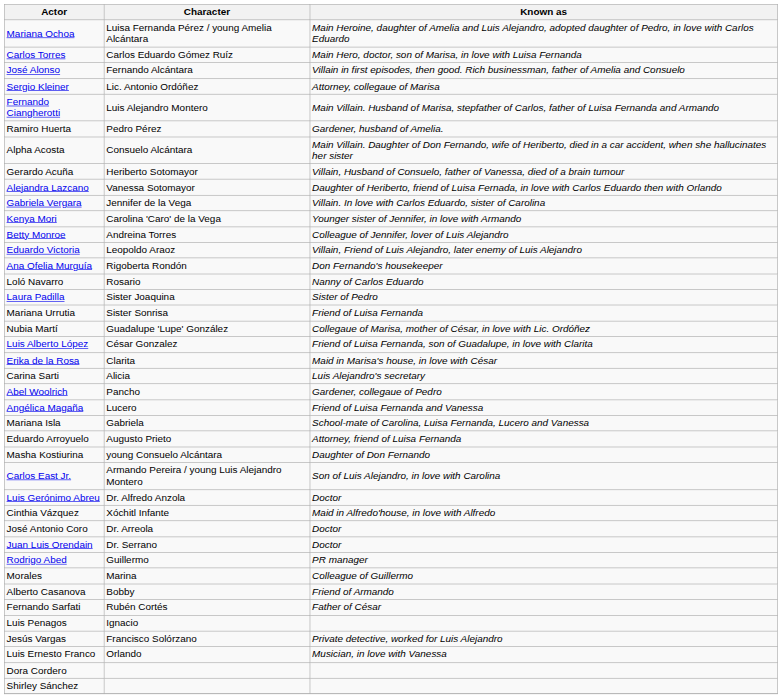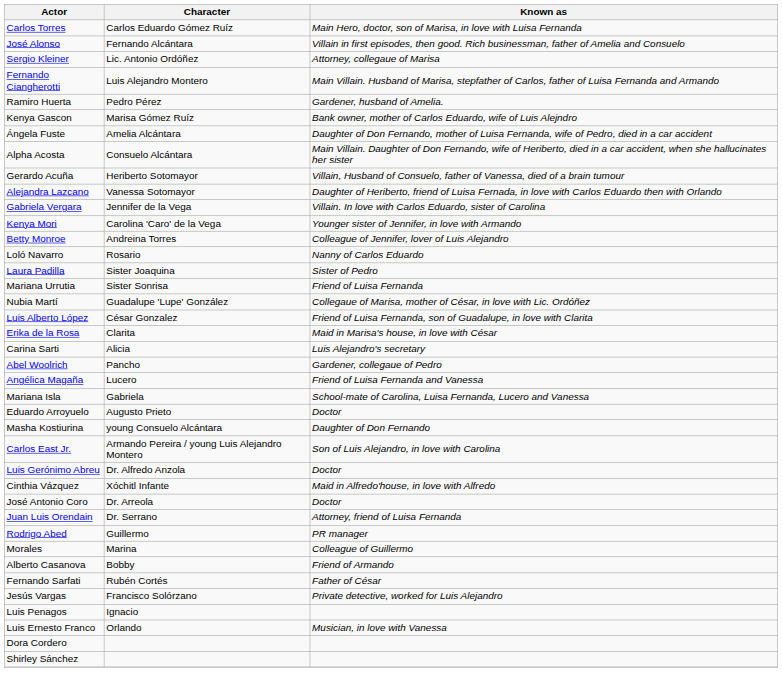 <table class="wikitable">
 <tr>
 <th>Actor</th>
 <th>Character</th>
 <th>Known as</th>
-</tr>
-<tr>
-<td><a href='#'>Mariana Ochoa</a></td>
-<td>Luisa Fernanda Pérez / young Amelia Alcántara</td>
-<td><em>Main Heroine, daughter of Amelia and Luis Alejandro, adopted daughter of Pedro, in love with Carlos Eduardo</em></td>
 </tr>
 <tr>
 <td><a href='#'>Carlos Torres</a></td>
 <td>Carlos Eduardo Gómez Ruíz</td>
 <td><em>Main Hero, doctor, son of Marisa, in love with Luisa Fernanda</em></td>
 </tr>
 <tr>
 <td><a href='#'>José Alonso</a></td>
 <td>Fernando Alcántara</td>
 <td><em>Villain in first episodes, then good. Rich businessman, father of Amelia and Consuelo</em></td>
 </tr>
 <tr>
 <td><a href='#'>Sergio Kleiner</a></td>
 <td>Lic. Antonio Ordóñez</td>
 <td><em>Attorney, collegaue of Marisa</em></td>
 </tr>
 <tr>
 <td><a href='#'>Fernando Ciangherotti</a></td>
 <td>Luis Alejandro Montero</td>
 <td><em>Main Villain. Husband of Marisa, stepfather of Carlos, father of Luisa Fernanda and Armando</em></td>
 </tr>
 <tr>
 <td>Ramiro Huerta</td>
 <td>Pedro Pérez</td>
 <td><em>Gardener, husband of Amelia.</em></td>
+</tr>
+<tr>
+<td>Kenya Gascon</td>
+<td>Marisa Gómez Ruíz</td>
+<td><em>Bank owner, mother of Carlos Eduardo, wife of Luis Alejndro</em></td>
+</tr>
+<tr>
+<td>Ángela Fuste</td>
+<td>Amelia Alcántara</td>
+<td><em> Daughter of Don Fernando, mother of Luisa Fernanda, wife of Pedro, died in a car accident</em></td>
 </tr>
 <tr>
 <td>Alpha Acosta</td>
 <td>Consuelo Alcántara</td>
 <td><em>Main Villain. Daughter of Don Fernando, wife of Heriberto, died in a car accident, when she hallucinates her sister</em></td>
 </tr>
 <tr>
 <td>Gerardo Acuña</td>
 <td>Heriberto Sotomayor</td>
 <td><em>Villain, Husband of Consuelo, father of Vanessa, died of a brain tumour</em></td>
 </tr>
 <tr>
 <td><a href='#'>Alejandra Lazcano</a></td>
 <td>Vanessa Sotomayor</td>
 <td><em>Daughter of Heriberto, friend of Luisa Fernada, in love with Carlos Eduardo then with Orlando</em></td>
 </tr>
 <tr>
 <td><a href='#'>Gabriela Vergara</a></td>
 <td>Jennifer de la Vega</td>
 <td><em>Villain. In love with Carlos Eduardo, sister of Carolina</em></td>
 </tr>
 <tr>
 <td><a href='#'>Kenya Mori</a></td>
 <td>Carolina 'Caro' de la Vega</td>
 <td><em>Younger sister of Jennifer, in love with Armando</em></td>
 </tr>
 <tr>
 <td><a href='#'>Betty Monroe</a></td>
 <td>Andreina Torres</td>
 <td><em>Colleague of Jennifer, lover of Luis Alejandro</em></td>
-</tr>
-<tr>
-<td><a href='#'>Eduardo Victoria</a></td>
-<td>Leopoldo Araoz</td>
-<td><em>Villain, Friend of Luis Alejandro, later enemy of Luis Alejandro</em></td>
-</tr>
-<tr>
-<td><a href='#'>Ana Ofelia Murguía</a></td>
-<td>Rigoberta Rondón</td>
-<td><em>Don Fernando's housekeeper</em></td>
 </tr>
 <tr>
 <td>Loló Navarro</td>
 <td>Rosario</td>
 <td><em>Nanny of Carlos Eduardo</em></td>
 </tr>
 <tr>
 <td><a href='#'>Laura Padilla</a></td>
 <td>Sister Joaquina</td>
 <td><em>Sister of Pedro</em></td>
 </tr>
 <tr>
 <td>Mariana Urrutia</td>
 <td>Sister Sonrisa</td>
 <td><em>Friend of Luisa Fernanda</em></td>
 </tr>
 <tr>
 <td>Nubia Martí</td>
 <td>Guadalupe 'Lupe' González</td>
 <td><em>Collegaue of Marisa, mother of César, in love with Lic. Ordóñez</em></td>
 </tr>
 <tr>
 <td><a href='#'>Luis Alberto López</a></td>
 <td>César Gonzalez</td>
 <td><em>Friend of Luisa Fernanda, son of Guadalupe, in love with Clarita</em></td>
 </tr>
 <tr>
 <td><a href='#'>Erika de la Rosa</a></td>
 <td>Clarita</td>
 <td><em>Maid in Marisa's house, in love with César</em></td>
 </tr>
 <tr>
 <td>Carina Sarti</td>
 <td>Alicia</td>
 <td><em>Luis Alejandro's secretary</em></td>
 </tr>
 <tr>
 <td><a href='#'>Abel Woolrich</a></td>
 <td>Pancho</td>
 <td><em>Gardener, collegaue of Pedro</em></td>
 </tr>
 <tr>
 <td><a href='#'>Angélica Magaña</a></td>
 <td>Lucero</td>
 <td><em>Friend of Luisa Fernanda and Vanessa</em></td>
 </tr>
 <tr>
 <td>Mariana Isla</td>
 <td>Gabriela</td>
 <td><em>School-mate of Carolina, Luisa Fernanda, Lucero and Vanessa</em></td>
 </tr>
 <tr>
 <td>Eduardo Arroyuelo</td>
 <td>Augusto Prieto</td>
-<td><em>Attorney, friend of Luisa Fernanda</em></td>
+<td><em>Doctor</em></td>
 </tr>
 <tr>
 <td>Masha Kostiurina</td>
 <td>young Consuelo Alcántara</td>
 <td><em>Daughter of Don Fernando</em></td>
 </tr>
 <tr>
 <td><a href='#'>Carlos East Jr.</a></td>
 <td>Armando Pereira / young Luis Alejandro Montero</td>
 <td><em>Son of Luis Alejandro, in love with Carolina</em></td>
 </tr>
 <tr>
 <td><a href='#'>Luis Gerónimo Abreu</a></td>
 <td>Dr. Alfredo Anzola</td>
 <td><em>Doctor</em></td>
 </tr>
 <tr>
 <td>Cinthia Vázquez</td>
 <td>Xóchitl Infante</td>
 <td><em>Maid in Alfredo'house, in love with Alfredo</em></td>
 </tr>
 <tr>
 <td>José Antonio Coro</td>
 <td>Dr. Arreola</td>
 <td><em>Doctor</em></td>
 </tr>
 <tr>
 <td><a href='#'>Juan Luis Orendain</a></td>
 <td>Dr. Serrano</td>
-<td><em>Doctor</em></td>
+<td><em>Attorney, friend of Luisa Fernanda</em></td>
 </tr>
 <tr>
 <td><a href='#'>Rodrigo Abed</a></td>
 <td>Guillermo</td>
 <td><em>PR manager</em></td>
 </tr>
 <tr>
 <td> Morales</td>
 <td>Marina</td>
 <td><em>Colleague of Guillermo</em></td>
 </tr>
 <tr>
 <td>Alberto Casanova</td>
 <td>Bobby</td>
 <td><em>Friend of Armando</em></td>
 </tr>
 <tr>
 <td>Fernando Sarfati</td>
 <td>Rubén Cortés</td>
 <td><em>Father of César</em></td>
 </tr>
 <tr>
+<td>Jesús Vargas</td>
+<td>Francisco Solórzano</td>
+<td><em>Private detective, worked for Luis Alejandro</em></td>
+</tr>
+<tr>
 <td>Luis Penagos</td>
 <td>Ignacio</td>
 <td></td>
-</tr>
-<tr>
-<td>Jesús Vargas</td>
-<td>Francisco Solórzano</td>
-<td><em>Private detective, worked for Luis Alejandro</em></td>
 </tr>
 <tr>
 <td>Luis Ernesto Franco</td>
 <td>Orlando</td>
 <td><em>Musician, in love with Vanessa</em></td>
 </tr>
 <tr>
 <td>Dora Cordero</td>
 <td></td>
 <td></td>
 </tr>
 <tr>
 <td>Shirley Sánchez</td>
 <td></td>
 <td></td>
 </tr>
 <tr>
 </tr>
 </table>
